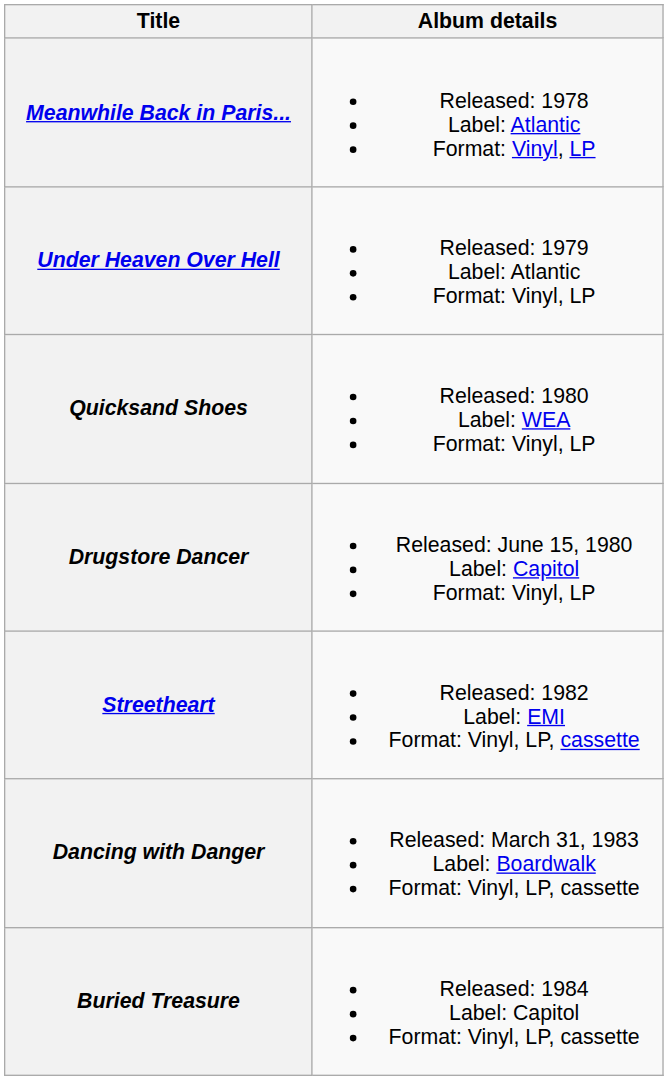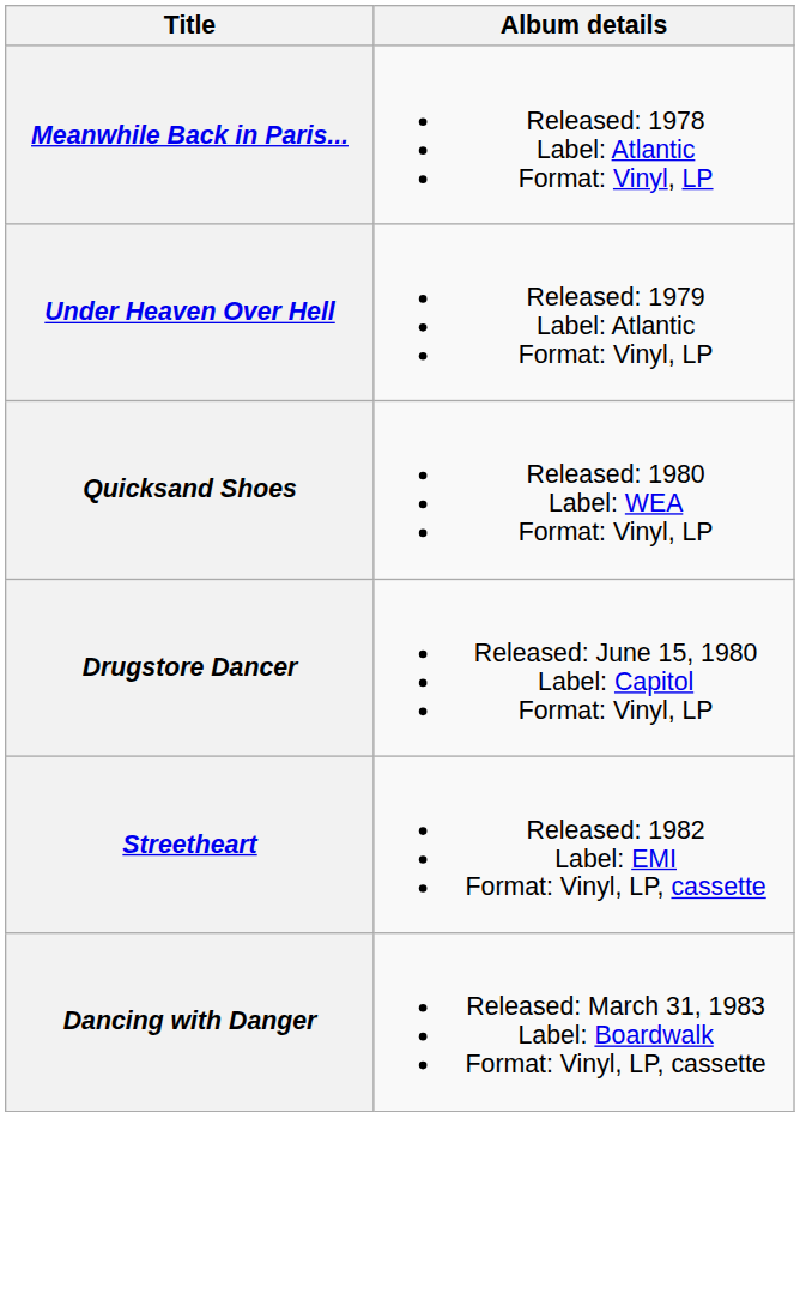 <table class="wikitable plainrowheaders" style="text-align:center">
 <tr>
 <th scope="col" rowspan="1" style="width:14em;">Title</th>
 <th scope="col" rowspan="1" style="width:16em;">Album details</th>
 </tr>
 <tr>
 <th scope="row"><em><a href='#'>Meanwhile Back in Paris...</a></em></th>
 <td><br><ul><li>Released: 1978</li><li>Label: <a href='#'>Atlantic</a></li><li>Format: <a href='#'>Vinyl</a>, <a href='#'>LP</a></li></ul></td>
 </tr>
 <tr>
 <th scope="row"><em><a href='#'>Under Heaven Over Hell</a></em></th>
 <td><br><ul><li>Released: 1979</li><li>Label: Atlantic</li><li>Format: Vinyl, LP</li></ul></td>
 </tr>
 <tr>
 <th scope="row"><em>Quicksand Shoes</em></th>
 <td><br><ul><li>Released: 1980</li><li>Label: <a href='#'>WEA</a></li><li>Format: Vinyl, LP</li></ul></td>
 </tr>
 <tr>
 <th scope="row"><em>Drugstore Dancer</em></th>
 <td><br><ul><li>Released: June 15, 1980</li><li>Label: <a href='#'>Capitol</a></li><li>Format: Vinyl, LP</li></ul></td>
 </tr>
 <tr>
 <th scope="row"><em><a href='#'>Streetheart</a></em></th>
 <td><br><ul><li>Released: 1982</li><li>Label: <a href='#'>EMI</a></li><li>Format: Vinyl, LP, <a href='#'>cassette</a></li></ul></td>
 </tr>
 <tr>
 <th scope="row"><em>Dancing with Danger</em></th>
 <td><br><ul><li>Released: March 31, 1983</li><li>Label: <a href='#'>Boardwalk</a></li><li>Format: Vinyl, LP, cassette</li></ul></td>
 </tr>
-<tr>
-<th scope="row"><em>Buried Treasure</em></th>
-<td><br><ul><li>Released: 1984</li><li>Label: Capitol</li><li>Format: Vinyl, LP, cassette</li></ul></td>
-</tr>
 </table>
